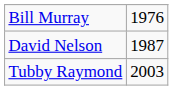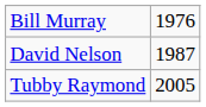 <table class="wikitable">
 <tr>
 </tr>
 <tr>
 <td><a href='#'>Bill Murray</a></td>
 <td>1976</td>
 </tr>
 <tr>
 <td><a href='#'>David Nelson</a></td>
 <td>1987</td>
 </tr>
 <tr>
 <td><a href='#'>Tubby Raymond</a></td>
-<td>2003</td>
+<td>2005</td>
 </tr>
 </table>
